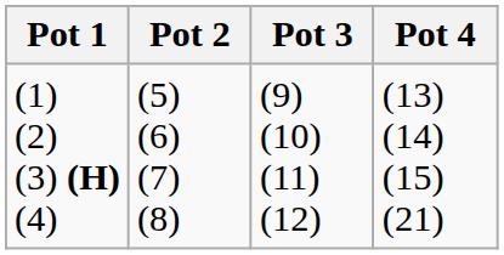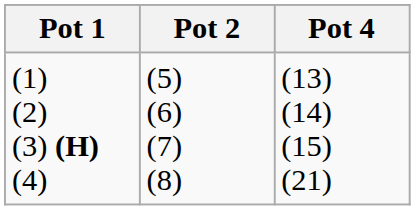 <table class="wikitable" style="width=60%">
 <tr>
 <th width=25%>Pot 1</th>
 <th width=25%>Pot 2</th>
-<th width=25%>Pot 3</th>
 <th width=25%>Pot 4</th>
 </tr>
 <tr>
 <td> (1)<br> (2)<br> (3) <strong>(H)</strong><br> (4)</td>
 <td> (5)<br> (6)<br> (7)<br> (8)</td>
-<td> (9)<br> (10)<br> (11)<br> (12)</td>
 <td> (13)<br> (14)<br> (15)<br> (21)</td>
 </tr>
 </table>
